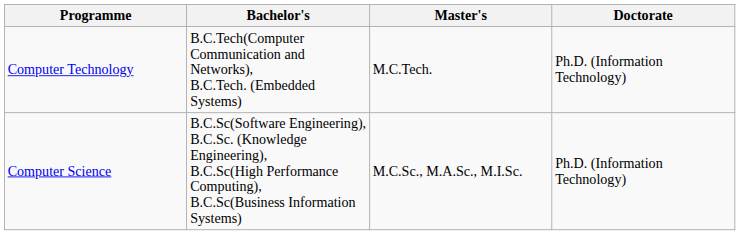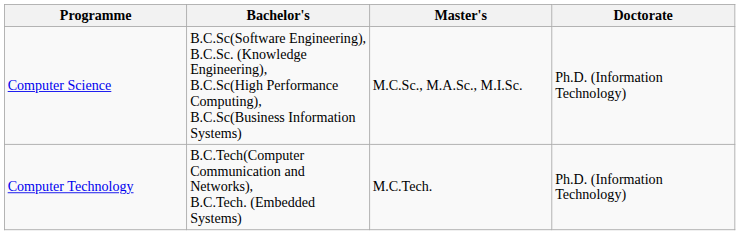 <table class="wikitable">
 <tr>
 <th width="200">Programme</th>
 <th width="200">Bachelor's</th>
 <th width="200">Master's</th>
 <th width="200">Doctorate</th>
 </tr>
 <tr>
+<td><a href='#'>Computer Science</a></td>
+<td>B.C.Sc(Software Engineering),<br>B.C.Sc. (Knowledge Engineering),<br>B.C.Sc(High Performance Computing),<br>B.C.Sc(Business Information Systems)</td>
+<td>M.C.Sc., M.A.Sc., M.I.Sc.</td>
+<td>Ph.D. (Information Technology)</td>
+</tr>
+<tr>
 <td><a href='#'>Computer Technology</a></td>
 <td>B.C.Tech(Computer Communication and Networks),<br>B.C.Tech. (Embedded Systems)</td>
 <td>M.C.Tech.</td>
 <td>Ph.D. (Information Technology)</td>
 </tr>
-<tr>
-<td><a href='#'>Computer Science</a></td>
-<td>B.C.Sc(Software Engineering),<br>B.C.Sc. (Knowledge Engineering),<br>B.C.Sc(High Performance Computing),<br>B.C.Sc(Business Information Systems)</td>
-<td>M.C.Sc., M.A.Sc., M.I.Sc.</td>
-<td>Ph.D. (Information Technology)</td>
-</tr>
 </table>
